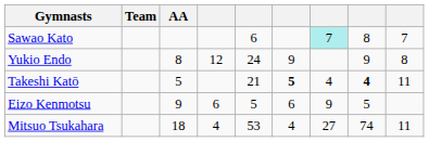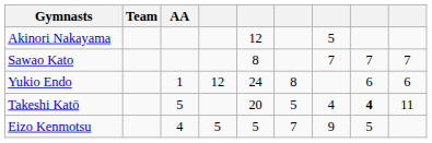 <table class="wikitable sortable collapsible autocollapse plainrowheaders" style="text-align:center; font-size:95%;">
 <tr>
 <th width=28% class=unsortable>Gymnasts</th>
 <th width=9% class=unsortable>Team</th>
 <th width=9% class=unsortable>AA</th>
 <th width=9% class=unsortable></th>
 <th width=9% class=unsortable></th>
 <th width=9% class=unsortable></th>
 <th width=9% class=unsortable></th>
 <th width=9% class=unsortable></th>
 <th width=9% class=unsortable></th>
 </tr>
 <tr>
+<td align=left><a href='#'>Akinori Nakayama</a></td>
+<td></td>
+<td></td>
+<td></td>
+<td>12</td>
+<td></td>
+<td>5</td>
+<td></td>
+<td></td>
+</tr>
+<tr>
 <td align=left><a href='#'>Sawao Kato</a></td>
 <td></td>
 <td></td>
 <td></td>
-<td>6</td>
+<td>8</td>
 <td></td>
-<td style="background: paleturquoise;">7</td>
-<td>8</td>
+<td>7</td>
+<td>7</td>
 <td>7</td>
 </tr>
 <tr>
 <td align=left><a href='#'>Yukio Endo</a></td>
 <td></td>
-<td>8</td>
+<td>1</td>
 <td>12</td>
 <td>24</td>
-<td>9</td>
+<td>8</td>
 <td></td>
-<td>9</td>
-<td>8</td>
+<td>6</td>
+<td>6</td>
 </tr>
 <tr>
 <td align=left><a href='#'>Takeshi Katō</a></td>
 <td></td>
 <td>5</td>
 <td></td>
-<td>21</td>
-<td><strong>5</strong></td>
+<td>20</td>
+<td>5</td>
 <td>4</td>
 <td><strong>4</strong></td>
 <td>11</td>
 </tr>
 <tr>
 <td align=left><a href='#'>Eizo Kenmotsu</a></td>
 <td></td>
-<td>9</td>
-<td>6</td>
+<td>4</td>
 <td>5</td>
-<td>6</td>
+<td>5</td>
+<td>7</td>
 <td>9</td>
 <td>5</td>
 <td></td>
 </tr>
-<tr>
-<td align=left><a href='#'>Mitsuo Tsukahara</a></td>
-<td></td>
-<td>18</td>
-<td>4</td>
-<td>53</td>
-<td>4</td>
-<td>27</td>
-<td>74</td>
-<td>11</td>
-</tr>
 </table>
